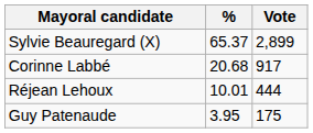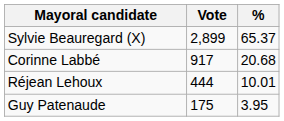 <table class="wikitable">
 <tr>
 <th bgcolor="#DDDDFF" width="200px">Mayoral candidate</th>
+<th bgcolor="#DDDDFF" width="50px">Vote</th>
 <th bgcolor="#DDDDFF" width="30px">%</th>
-<th bgcolor="#DDDDFF" width="50px">Vote</th>
 </tr>
 <tr>
 <td>Sylvie Beauregard (X)</td>
+<td>2,899</td>
 <td>65.37</td>
-<td>2,899</td>
 </tr>
 <tr>
 <td>Corinne Labbé</td>
+<td>917</td>
 <td>20.68</td>
-<td>917</td>
 </tr>
 <tr>
 <td>Réjean Lehoux</td>
+<td>444</td>
 <td>10.01</td>
-<td>444</td>
 </tr>
 <tr>
 <td>Guy Patenaude</td>
+<td>175</td>
 <td>3.95</td>
-<td>175</td>
 </tr>
 </table>
